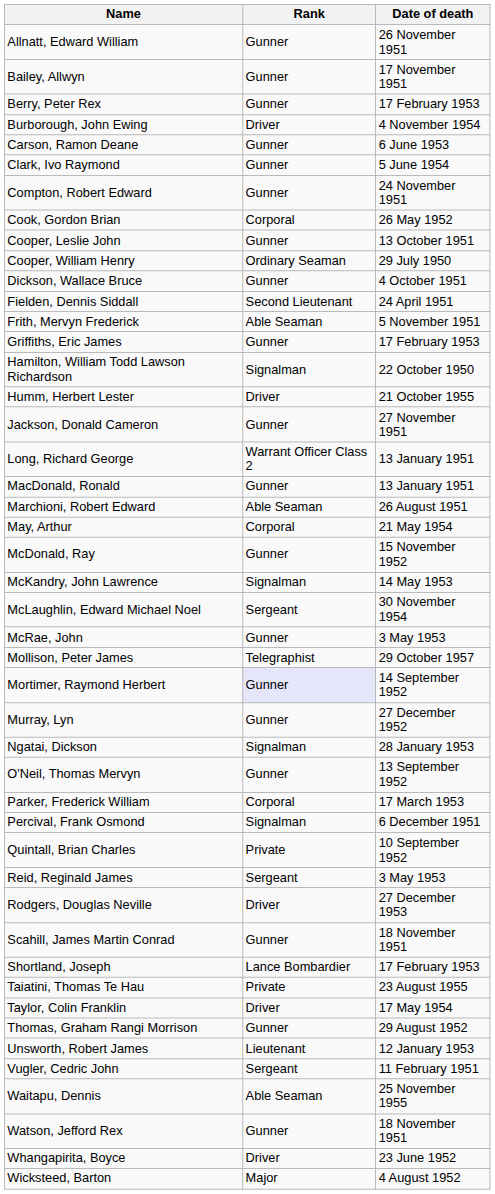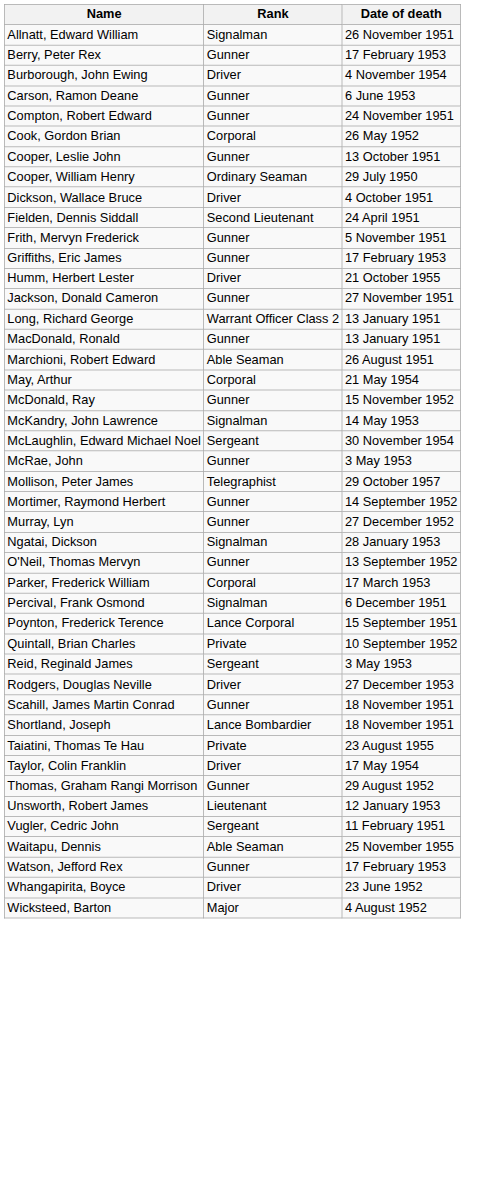 <table class="wikitable sortable mw-collapsible">
 <tr>
 <th>Name</th>
 <th>Rank</th>
 <th>Date of death</th>
 </tr>
 <tr>
 <td>Allnatt, Edward William </td>
-<td>Gunner</td>
+<td>Signalman</td>
 <td>26 November 1951</td>
-</tr>
-<tr>
-<td>Bailey, Allwyn </td>
-<td>Gunner</td>
-<td>17 November 1951</td>
 </tr>
 <tr>
 <td>Berry, Peter Rex </td>
 <td>Gunner</td>
 <td>17 February 1953</td>
 </tr>
 <tr>
 <td>Burborough, John Ewing </td>
 <td>Driver</td>
 <td>4 November 1954</td>
 </tr>
 <tr>
 <td>Carson, Ramon Deane </td>
 <td>Gunner</td>
 <td>6 June 1953</td>
-</tr>
-<tr>
-<td>Clark, Ivo Raymond </td>
-<td>Gunner</td>
-<td>5 June 1954</td>
 </tr>
 <tr>
 <td>Compton, Robert Edward </td>
 <td>Gunner</td>
 <td>24 November 1951</td>
 </tr>
 <tr>
 <td>Cook, Gordon Brian </td>
 <td>Corporal</td>
 <td>26 May 1952</td>
 </tr>
 <tr>
 <td>Cooper, Leslie John </td>
 <td>Gunner</td>
 <td>13 October 1951</td>
 </tr>
 <tr>
 <td>Cooper, William Henry </td>
 <td>Ordinary Seaman</td>
 <td>29 July 1950</td>
 </tr>
 <tr>
 <td>Dickson, Wallace Bruce </td>
-<td>Gunner</td>
+<td>Driver</td>
 <td>4 October 1951</td>
 </tr>
 <tr>
 <td>Fielden, Dennis Siddall </td>
 <td>Second Lieutenant</td>
 <td>24 April 1951</td>
 </tr>
 <tr>
 <td>Frith, Mervyn Frederick </td>
-<td>Able Seaman</td>
+<td>Gunner</td>
 <td>5 November 1951</td>
 </tr>
 <tr>
 <td>Griffiths, Eric James </td>
 <td>Gunner</td>
 <td>17 February 1953</td>
-</tr>
-<tr>
-<td>Hamilton, William Todd Lawson Richardson </td>
-<td>Signalman</td>
-<td>22 October 1950</td>
 </tr>
 <tr>
 <td>Humm, Herbert Lester </td>
 <td>Driver</td>
 <td>21 October 1955</td>
 </tr>
 <tr>
 <td>Jackson, Donald Cameron </td>
 <td>Gunner</td>
 <td>27 November 1951</td>
 </tr>
 <tr>
 <td>Long, Richard George </td>
 <td>Warrant Officer Class 2</td>
 <td>13 January 1951</td>
 </tr>
 <tr>
 <td>MacDonald, Ronald </td>
 <td>Gunner</td>
 <td>13 January 1951</td>
 </tr>
 <tr>
 <td>Marchioni, Robert Edward </td>
 <td>Able Seaman</td>
 <td>26 August 1951</td>
 </tr>
 <tr>
 <td>May, Arthur </td>
 <td>Corporal</td>
 <td>21 May 1954</td>
 </tr>
 <tr>
 <td>McDonald, Ray </td>
 <td>Gunner</td>
 <td>15 November 1952</td>
 </tr>
 <tr>
 <td>McKandry, John Lawrence </td>
 <td>Signalman</td>
 <td>14 May 1953</td>
 </tr>
 <tr>
 <td>McLaughlin, Edward Michael Noel </td>
 <td>Sergeant</td>
 <td>30 November 1954</td>
 </tr>
 <tr>
 <td>McRae, John </td>
 <td>Gunner</td>
 <td>3 May 1953</td>
 </tr>
 <tr>
 <td>Mollison, Peter James </td>
 <td>Telegraphist</td>
 <td>29 October 1957</td>
 </tr>
 <tr>
 <td>Mortimer, Raymond Herbert </td>
-<td style="background: lavender;">Gunner</td>
+<td>Gunner</td>
 <td>14 September 1952</td>
 </tr>
 <tr>
 <td>Murray, Lyn </td>
 <td>Gunner</td>
 <td>27 December 1952</td>
 </tr>
 <tr>
 <td>Ngatai, Dickson </td>
 <td>Signalman</td>
 <td>28 January 1953</td>
 </tr>
 <tr>
 <td>O'Neil, Thomas Mervyn </td>
 <td>Gunner</td>
 <td>13 September 1952</td>
 </tr>
 <tr>
 <td>Parker, Frederick William </td>
 <td>Corporal</td>
 <td>17 March 1953</td>
 </tr>
 <tr>
 <td>Percival, Frank Osmond </td>
 <td>Signalman</td>
 <td>6 December 1951</td>
 </tr>
 <tr>
+<td>Poynton, Frederick Terence </td>
+<td>Lance Corporal</td>
+<td>15 September 1951</td>
+</tr>
+<tr>
 <td>Quintall, Brian Charles </td>
 <td>Private</td>
 <td>10 September 1952</td>
 </tr>
 <tr>
 <td>Reid, Reginald James </td>
 <td>Sergeant</td>
 <td>3 May 1953</td>
 </tr>
 <tr>
 <td>Rodgers, Douglas Neville </td>
 <td>Driver</td>
 <td>27 December 1953</td>
 </tr>
 <tr>
 <td>Scahill, James Martin Conrad </td>
 <td>Gunner</td>
 <td>18 November 1951</td>
 </tr>
 <tr>
 <td>Shortland, Joseph </td>
 <td>Lance Bombardier</td>
-<td>17 February 1953</td>
+<td>18 November 1951</td>
 </tr>
 <tr>
 <td>Taiatini, Thomas Te Hau </td>
 <td>Private</td>
 <td>23 August 1955</td>
 </tr>
 <tr>
 <td>Taylor, Colin Franklin </td>
 <td>Driver</td>
 <td>17 May 1954</td>
 </tr>
 <tr>
 <td>Thomas, Graham Rangi Morrison </td>
 <td>Gunner</td>
 <td>29 August 1952</td>
 </tr>
 <tr>
 <td>Unsworth, Robert James </td>
 <td>Lieutenant</td>
 <td>12 January 1953</td>
 </tr>
 <tr>
 <td>Vugler, Cedric John </td>
 <td>Sergeant</td>
 <td>11 February 1951</td>
 </tr>
 <tr>
 <td>Waitapu, Dennis </td>
 <td>Able Seaman</td>
 <td>25 November 1955</td>
 </tr>
 <tr>
 <td>Watson, Jefford Rex </td>
 <td>Gunner</td>
-<td>18 November 1951</td>
+<td>17 February 1953</td>
 </tr>
 <tr>
 <td>Whangapirita, Boyce </td>
 <td>Driver</td>
 <td>23 June 1952</td>
 </tr>
 <tr>
 <td>Wicksteed, Barton </td>
 <td>Major</td>
 <td>4 August 1952</td>
 </tr>
 </table>
